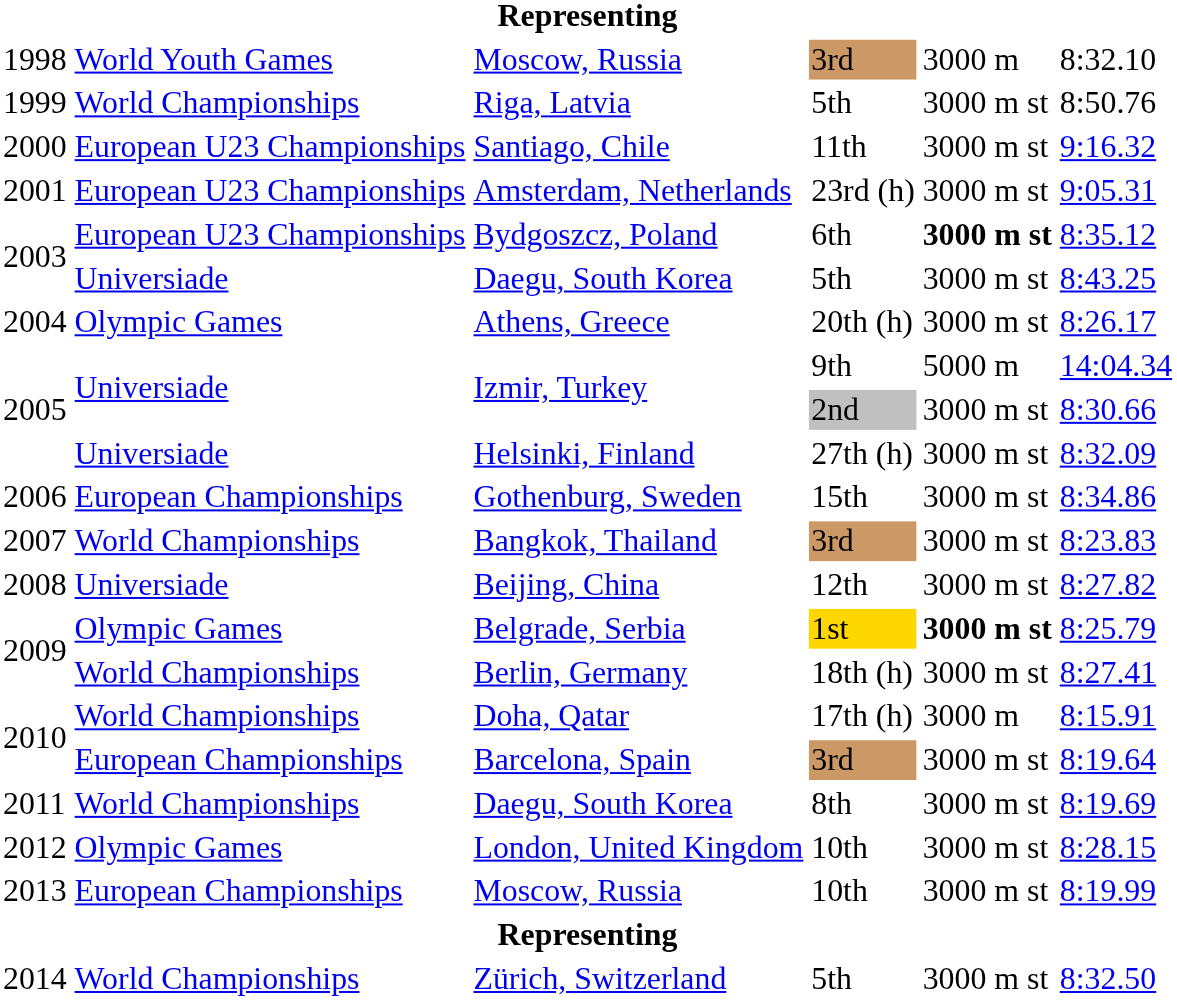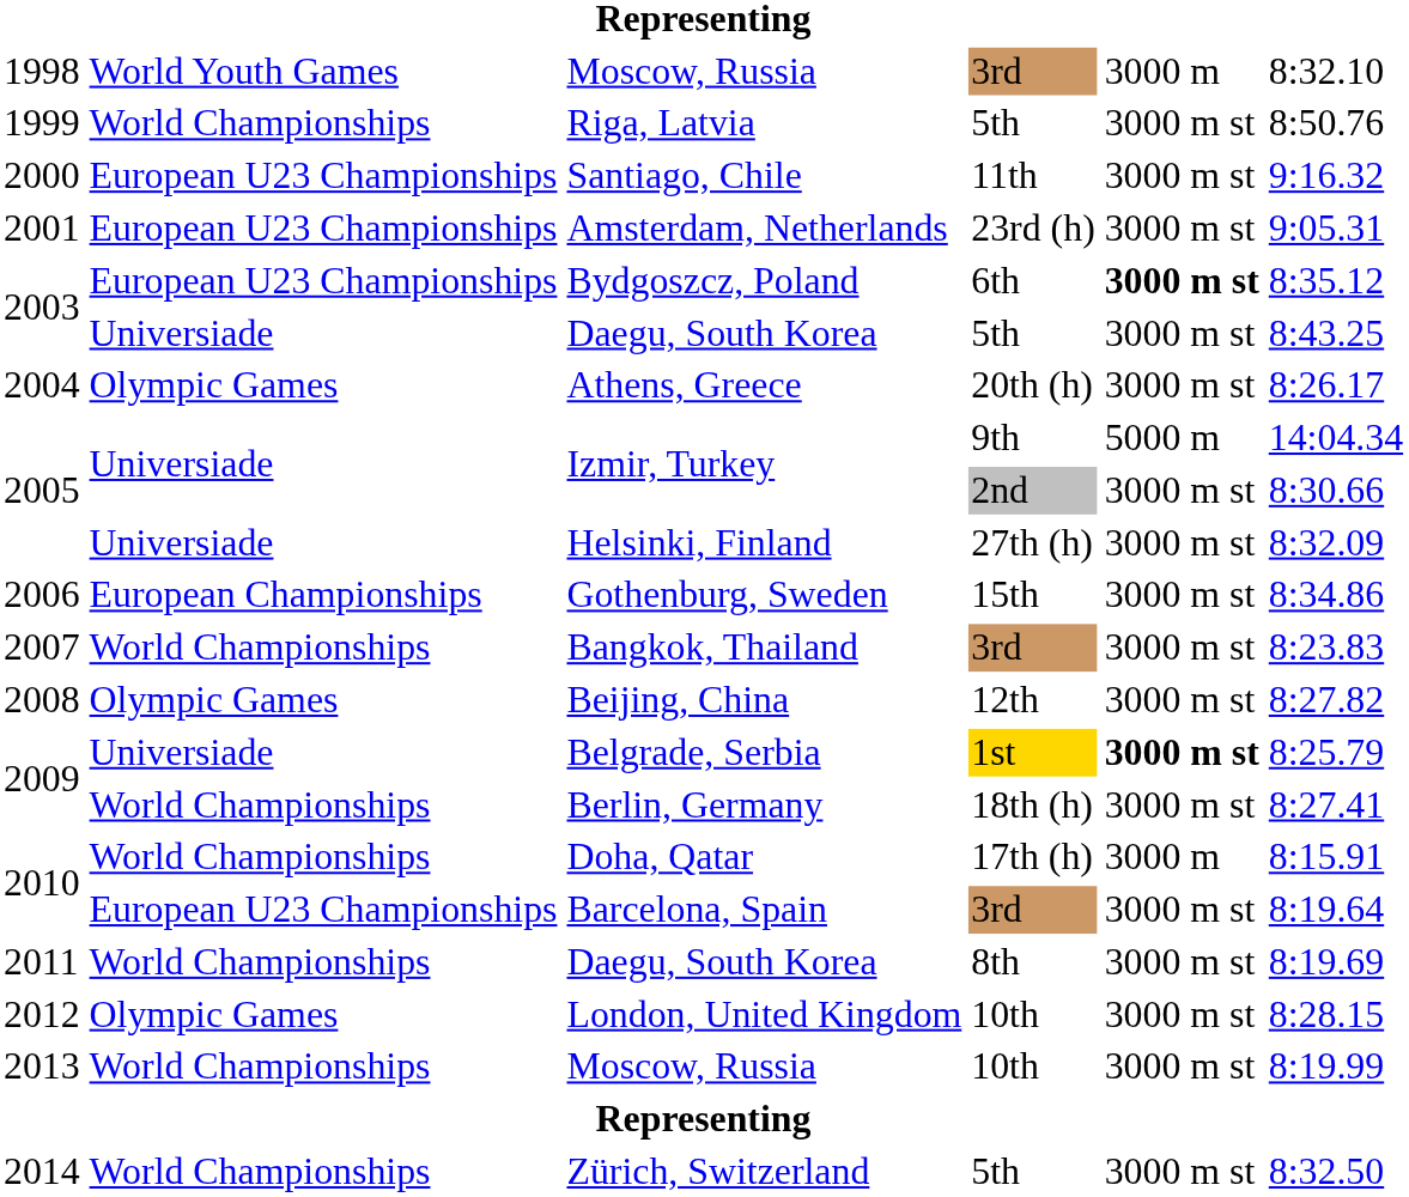 <table>
 <tr>
 <th colspan="6">Representing </th>
 </tr>
 <tr>
 <td>1998</td>
 <td><a href='#'>World Youth Games</a></td>
 <td><a href='#'>Moscow, Russia</a></td>
 <td bgcolor=cc9966>3rd</td>
 <td>3000 m</td>
 <td>8:32.10</td>
 </tr>
 <tr>
 <td>1999</td>
 <td><a href='#'>World Championships</a></td>
 <td><a href='#'>Riga, Latvia</a></td>
 <td>5th</td>
 <td>3000 m st</td>
 <td>8:50.76</td>
 </tr>
 <tr>
 <td>2000</td>
 <td><a href='#'>European U23 Championships</a></td>
 <td><a href='#'>Santiago, Chile</a></td>
 <td>11th</td>
 <td>3000 m st</td>
 <td><a href='#'>9:16.32</a></td>
 </tr>
 <tr>
 <td>2001</td>
 <td><a href='#'>European U23 Championships</a></td>
 <td><a href='#'>Amsterdam, Netherlands</a></td>
 <td>23rd (h)</td>
 <td>3000 m st</td>
 <td><a href='#'>9:05.31</a></td>
 </tr>
 <tr>
 <td rowspan=2>2003</td>
 <td><a href='#'>European U23 Championships</a></td>
 <td><a href='#'>Bydgoszcz, Poland</a></td>
 <td>6th</td>
 <td><strong>3000 m st</strong></td>
 <td><a href='#'>8:35.12</a></td>
 </tr>
 <tr>
 <td><a href='#'>Universiade</a></td>
 <td><a href='#'>Daegu, South Korea</a></td>
 <td>5th</td>
 <td>3000 m st</td>
 <td><a href='#'>8:43.25</a></td>
 </tr>
 <tr>
 <td>2004</td>
 <td><a href='#'>Olympic Games</a></td>
 <td><a href='#'>Athens, Greece</a></td>
 <td>20th (h)</td>
 <td>3000 m st</td>
 <td><a href='#'>8:26.17</a></td>
 </tr>
 <tr>
 <td rowspan=3>2005</td>
 <td rowspan=2><a href='#'>Universiade</a></td>
 <td rowspan=2><a href='#'>Izmir, Turkey</a></td>
 <td>9th</td>
 <td>5000 m</td>
 <td><a href='#'>14:04.34</a></td>
 </tr>
 <tr>
 <td bgcolor="silver">2nd</td>
 <td>3000 m st</td>
 <td><a href='#'>8:30.66</a></td>
 </tr>
 <tr>
 <td><a href='#'>Universiade</a></td>
 <td><a href='#'>Helsinki, Finland</a></td>
 <td>27th (h)</td>
 <td>3000 m st</td>
 <td><a href='#'>8:32.09</a></td>
 </tr>
 <tr>
 <td>2006</td>
 <td><a href='#'>European Championships</a></td>
 <td><a href='#'>Gothenburg, Sweden</a></td>
 <td>15th</td>
 <td>3000 m st</td>
 <td><a href='#'>8:34.86</a></td>
 </tr>
 <tr>
 <td>2007</td>
 <td><a href='#'>World Championships</a></td>
 <td><a href='#'>Bangkok, Thailand</a></td>
 <td bgcolor="cc9966">3rd</td>
 <td>3000 m st</td>
 <td><a href='#'>8:23.83</a></td>
 </tr>
 <tr>
 <td>2008</td>
-<td><a href='#'>Universiade</a></td>
+<td><a href='#'>Olympic Games</a></td>
 <td><a href='#'>Beijing, China</a></td>
 <td>12th</td>
 <td>3000 m st</td>
 <td><a href='#'>8:27.82</a></td>
 </tr>
 <tr>
 <td rowspan=2>2009</td>
-<td><a href='#'>Olympic Games</a></td>
+<td><a href='#'>Universiade</a></td>
 <td><a href='#'>Belgrade, Serbia</a></td>
 <td bgcolor="gold">1st</td>
 <td><strong>3000 m st</strong></td>
 <td><a href='#'>8:25.79</a></td>
 </tr>
 <tr>
 <td><a href='#'>World Championships</a></td>
 <td><a href='#'>Berlin, Germany</a></td>
 <td>18th (h)</td>
 <td>3000 m st</td>
 <td><a href='#'>8:27.41</a></td>
 </tr>
 <tr>
 <td rowspan=2>2010</td>
 <td><a href='#'>World Championships</a></td>
 <td><a href='#'>Doha, Qatar</a></td>
 <td>17th (h)</td>
 <td>3000 m</td>
 <td><a href='#'>8:15.91</a></td>
 </tr>
 <tr>
-<td><a href='#'>European Championships</a></td>
+<td><a href='#'>European U23 Championships</a></td>
 <td><a href='#'>Barcelona, Spain</a></td>
 <td bgcolor=cc9966>3rd</td>
 <td>3000 m st</td>
 <td><a href='#'>8:19.64</a></td>
 </tr>
 <tr>
 <td>2011</td>
 <td><a href='#'>World Championships</a></td>
 <td><a href='#'>Daegu, South Korea</a></td>
 <td>8th</td>
 <td>3000 m st</td>
 <td><a href='#'>8:19.69</a></td>
 </tr>
 <tr>
 <td>2012</td>
 <td><a href='#'>Olympic Games</a></td>
 <td><a href='#'>London, United Kingdom</a></td>
 <td>10th</td>
 <td>3000 m st</td>
 <td><a href='#'>8:28.15</a></td>
 </tr>
 <tr>
 <td>2013</td>
-<td><a href='#'>European Championships</a></td>
+<td><a href='#'>World Championships</a></td>
 <td><a href='#'>Moscow, Russia</a></td>
 <td>10th</td>
 <td>3000 m st</td>
 <td><a href='#'>8:19.99</a></td>
 </tr>
 <tr>
 <th colspan="6">Representing </th>
 </tr>
 <tr>
 <td>2014</td>
 <td><a href='#'>World Championships</a></td>
 <td><a href='#'>Zürich, Switzerland</a></td>
 <td>5th</td>
 <td>3000 m st</td>
 <td><a href='#'>8:32.50</a></td>
 </tr>
 </table>
